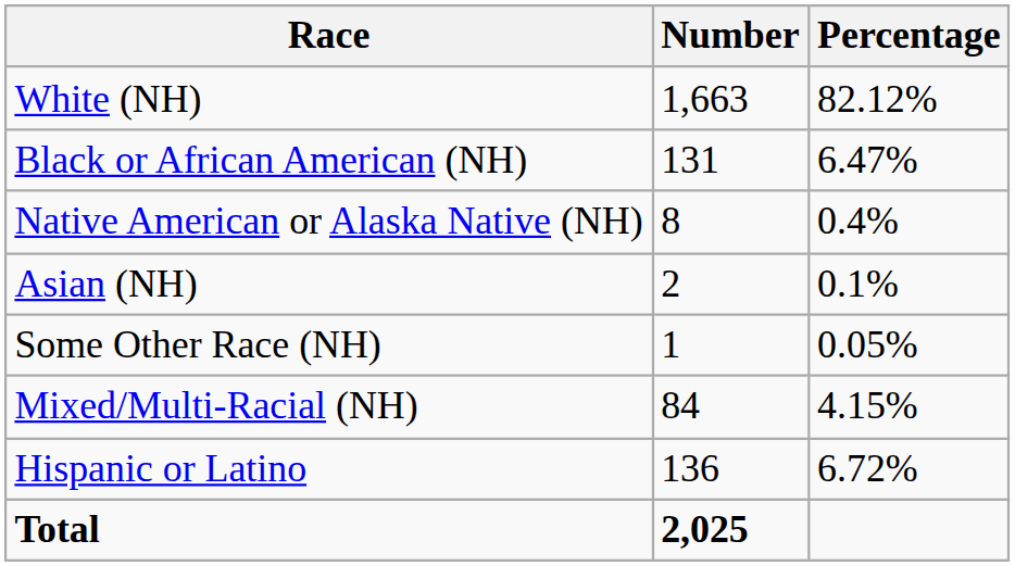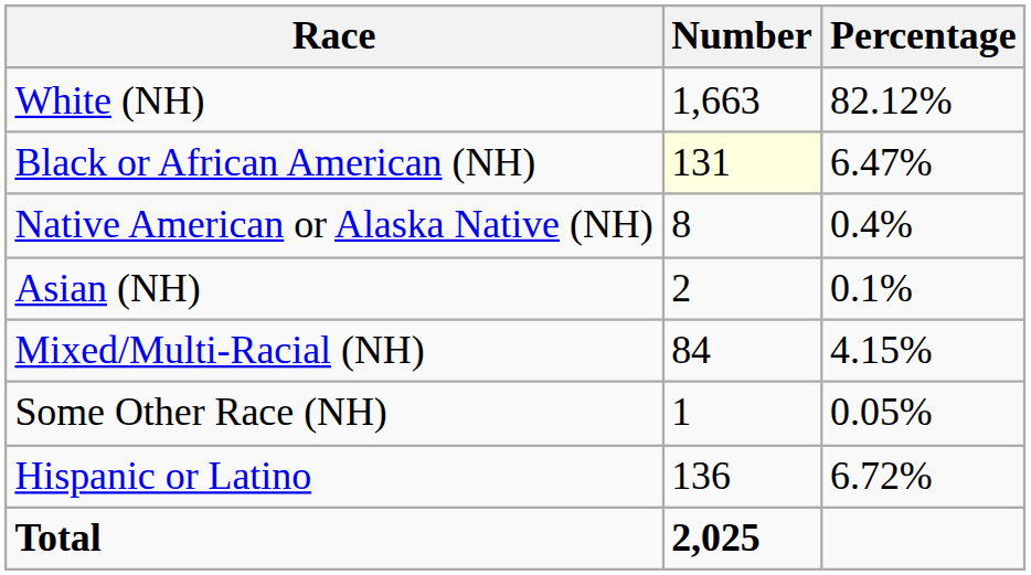 <table class="wikitable">
 <tr>
 <th>Race</th>
 <th>Number</th>
 <th>Percentage</th>
 </tr>
 <tr>
 <td><a href='#'>White</a> (NH)</td>
 <td>1,663</td>
 <td>82.12%</td>
 </tr>
 <tr>
 <td><a href='#'>Black or African American</a> (NH)</td>
-<td>131</td>
+<td style="background: lightyellow;">131</td>
 <td>6.47%</td>
 </tr>
 <tr>
 <td><a href='#'>Native American</a> or <a href='#'>Alaska Native</a> (NH)</td>
 <td>8</td>
 <td>0.4%</td>
 </tr>
 <tr>
 <td><a href='#'>Asian</a> (NH)</td>
 <td>2</td>
 <td>0.1%</td>
 </tr>
 <tr>
+<td><a href='#'>Mixed/Multi-Racial</a> (NH)</td>
+<td>84</td>
+<td>4.15%</td>
+</tr>
+<tr>
 <td>Some Other Race (NH)</td>
 <td>1</td>
 <td>0.05%</td>
-</tr>
-<tr>
-<td><a href='#'>Mixed/Multi-Racial</a> (NH)</td>
-<td>84</td>
-<td>4.15%</td>
 </tr>
 <tr>
 <td><a href='#'>Hispanic or Latino</a></td>
 <td>136</td>
 <td>6.72%</td>
 </tr>
 <tr>
 <td><strong>Total</strong></td>
 <td><strong>2,025</strong></td>
 <td></td>
 </tr>
 </table>
